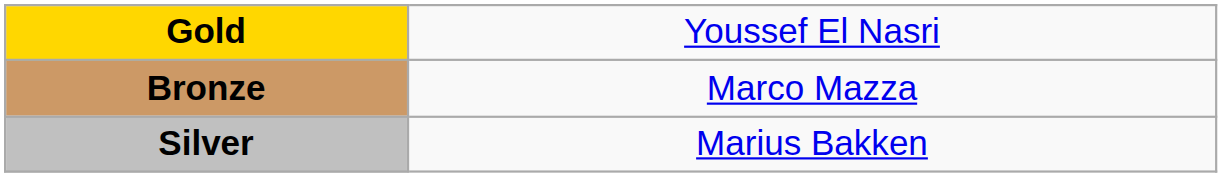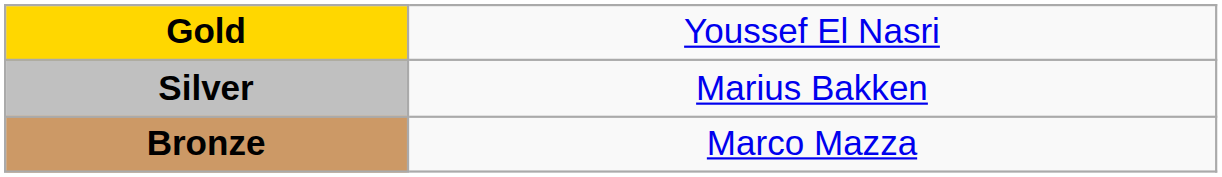 <table class="wikitable" style="text-align:center; " width="35%">
 <tr>
 <td bgcolor="gold"><strong>Gold</strong></td>
 <td><a href='#'>Youssef El Nasri</a><br>  <small><em></em></small></td>
 </tr>
 <tr>
+<td bgcolor="silver"><strong>Silver</strong></td>
+<td><a href='#'>Marius Bakken</a><br>  <small><em></em></small></td>
+</tr>
+<tr>
 <td bgcolor="CC9966"><strong>Bronze</strong></td>
 <td><a href='#'>Marco Mazza</a><br>  <small><em></em></small></td>
 </tr>
-<tr>
-<td bgcolor="silver"><strong>Silver</strong></td>
-<td><a href='#'>Marius Bakken</a><br>  <small><em></em></small></td>
-</tr>
 </table>
